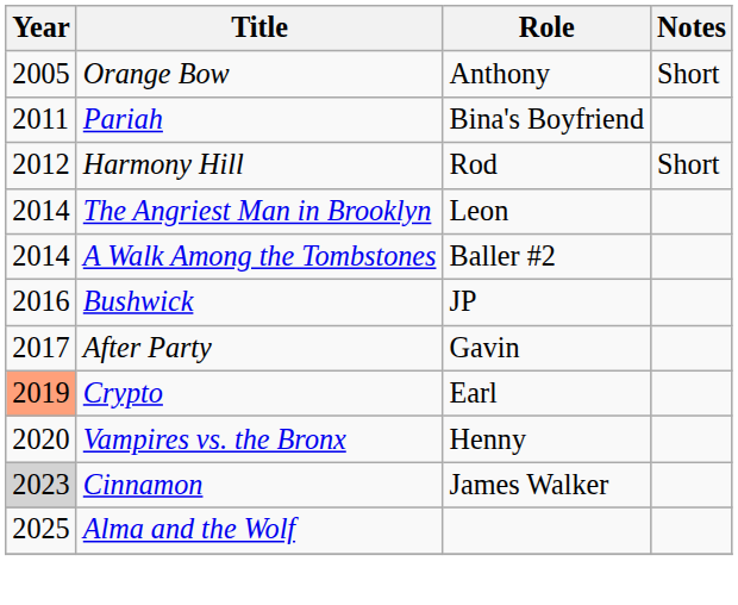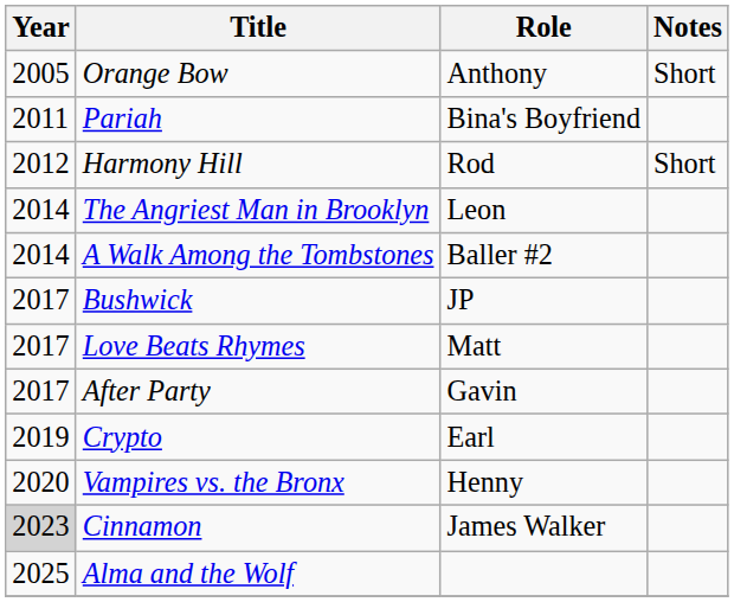 <table class="wikitable sortable">
 <tr>
 <th>Year</th>
 <th>Title</th>
 <th>Role</th>
 <th class="unsortable">Notes</th>
 </tr>
 <tr>
 <td>2005</td>
 <td><em>Orange Bow</em></td>
 <td>Anthony</td>
 <td>Short</td>
 </tr>
 <tr>
 <td>2011</td>
 <td><em><a href='#'>Pariah</a></em></td>
 <td>Bina's Boyfriend</td>
 <td></td>
 </tr>
 <tr>
 <td>2012</td>
 <td><em>Harmony Hill</em></td>
 <td>Rod</td>
 <td>Short</td>
 </tr>
 <tr>
 <td>2014</td>
 <td><em><a href='#'>The Angriest Man in Brooklyn</a></em></td>
 <td>Leon</td>
 <td></td>
 </tr>
 <tr>
 <td>2014</td>
 <td><em><a href='#'>A Walk Among the Tombstones</a></em></td>
 <td>Baller #2</td>
 <td></td>
 </tr>
 <tr>
-<td>2016</td>
+<td>2017</td>
 <td><em><a href='#'>Bushwick</a></em></td>
 <td>JP</td>
+<td></td>
+</tr>
+<tr>
+<td>2017</td>
+<td><em><a href='#'>Love Beats Rhymes</a></em></td>
+<td>Matt</td>
 <td></td>
 </tr>
 <tr>
 <td>2017</td>
 <td><em>After Party</em></td>
 <td>Gavin</td>
 <td></td>
 </tr>
 <tr>
-<td style="background: lightsalmon;">2019</td>
+<td>2019</td>
 <td><em><a href='#'>Crypto</a></em></td>
 <td>Earl</td>
 <td></td>
 </tr>
 <tr>
 <td>2020</td>
 <td><em><a href='#'>Vampires vs. the Bronx</a></em></td>
 <td>Henny</td>
 <td></td>
 </tr>
 <tr>
 <td style="background: lightgrey;">2023</td>
 <td><em><a href='#'>Cinnamon</a></em></td>
 <td>James Walker</td>
 <td></td>
 </tr>
 <tr>
 <td>2025</td>
 <td><em><a href='#'>Alma and the Wolf</a></em></td>
 <td></td>
 <td></td>
 </tr>
 <tr>
 </tr>
 </table>
